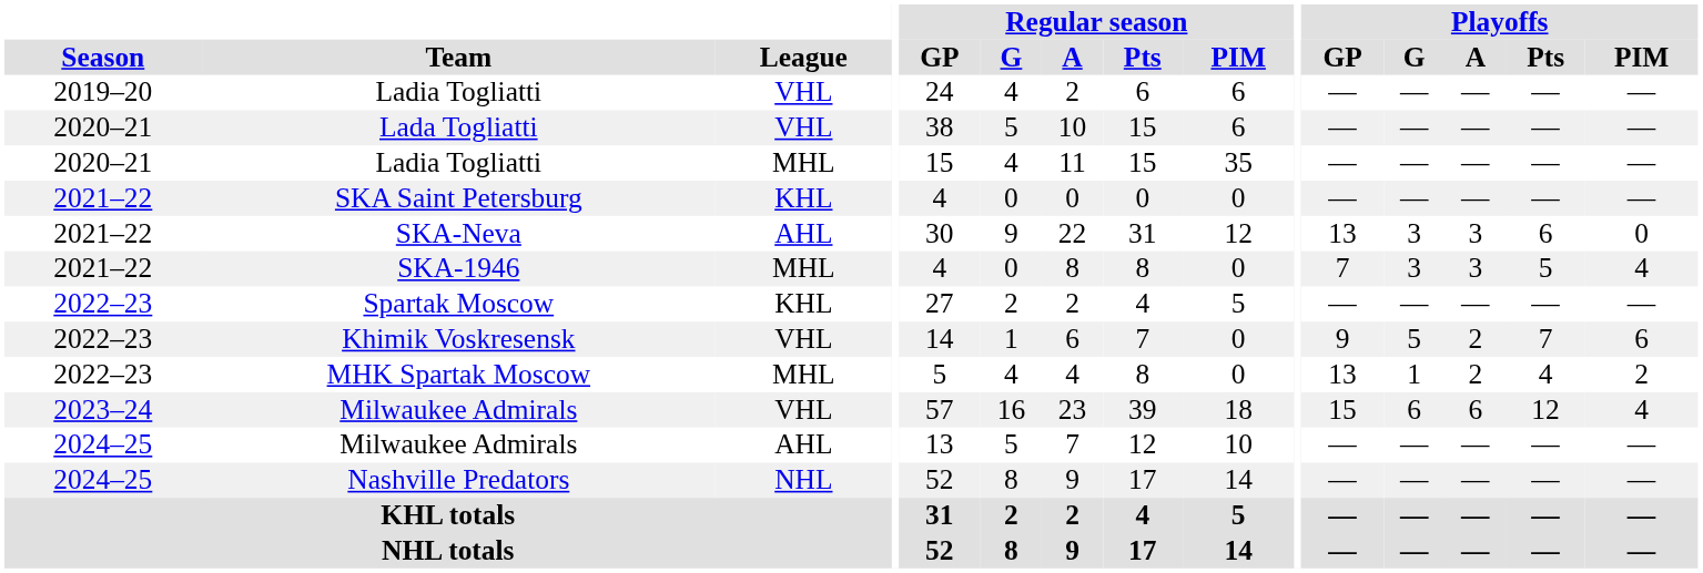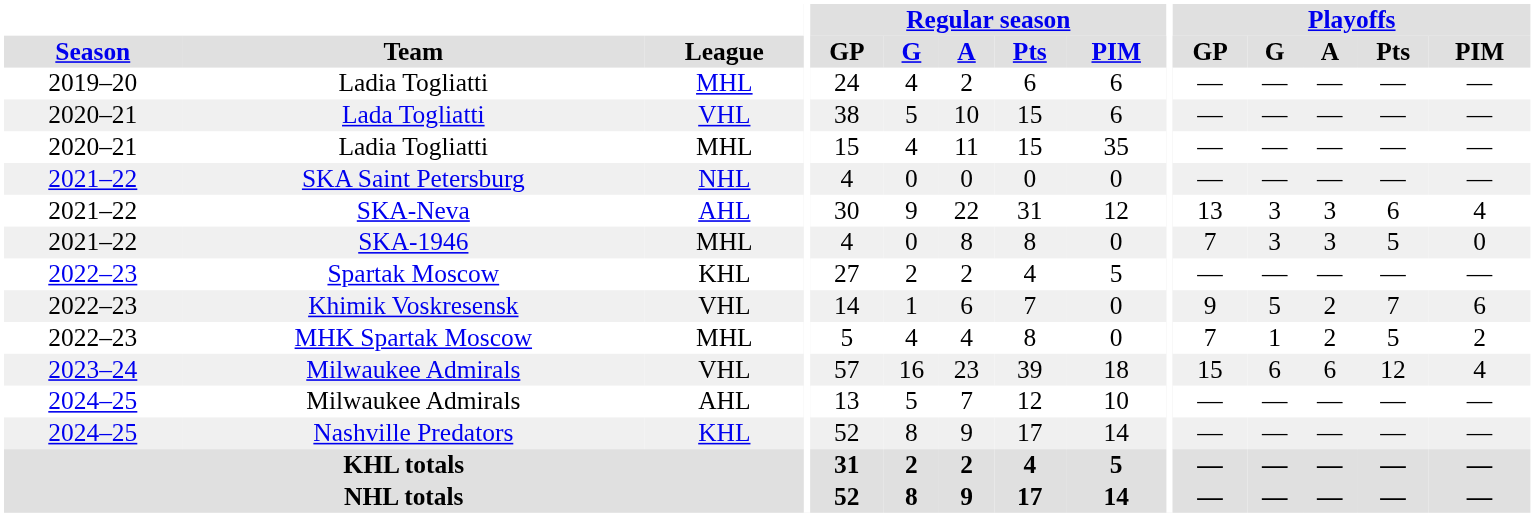 <table border="0" cellpadding="1" cellspacing="0" style="text-align:center; width:60em">
 <tr bgcolor="#e0e0e0">
 <th colspan="3" bgcolor="#ffffff"></th>
 <th rowspan="100" bgcolor="#ffffff"></th>
 <th colspan="5"><a href='#'>Regular season</a></th>
 <th rowspan="100" bgcolor="#ffffff"></th>
 <th colspan="5"><a href='#'>Playoffs</a></th>
 </tr>
 <tr bgcolor="#e0e0e0">
 <th><a href='#'>Season</a></th>
 <th>Team</th>
 <th>League</th>
 <th>GP</th>
 <th><a href='#'>G</a></th>
 <th><a href='#'>A</a></th>
 <th><a href='#'>Pts</a></th>
 <th><a href='#'>PIM</a></th>
 <th>GP</th>
 <th>G</th>
 <th>A</th>
 <th>Pts</th>
 <th>PIM</th>
 </tr>
 <tr>
 <td>2019–20</td>
 <td>Ladia Togliatti</td>
-<td><a href='#'>VHL</a></td>
+<td><a href='#'>MHL</a></td>
 <td>24</td>
 <td>4</td>
 <td>2</td>
 <td>6</td>
 <td>6</td>
 <td>—</td>
 <td>—</td>
 <td>—</td>
 <td>—</td>
 <td>—</td>
 </tr>
 <tr bgcolor="#f0f0f0">
 <td 2020–21 VHL season>2020–21</td>
 <td><a href='#'>Lada Togliatti</a></td>
 <td><a href='#'>VHL</a></td>
 <td>38</td>
 <td>5</td>
 <td>10</td>
 <td>15</td>
 <td>6</td>
 <td>—</td>
 <td>—</td>
 <td>—</td>
 <td>—</td>
 <td>—</td>
 </tr>
 <tr>
 <td>2020–21</td>
 <td>Ladia Togliatti</td>
 <td>MHL</td>
 <td>15</td>
 <td>4</td>
 <td>11</td>
 <td>15</td>
 <td>35</td>
 <td>—</td>
 <td>—</td>
 <td>—</td>
 <td>—</td>
 <td>—</td>
 </tr>
 <tr bgcolor="#f0f0f0">
 <td><a href='#'>2021–22</a></td>
 <td><a href='#'>SKA Saint Petersburg</a></td>
-<td><a href='#'>KHL</a></td>
+<td><a href='#'>NHL</a></td>
 <td>4</td>
 <td>0</td>
 <td>0</td>
 <td>0</td>
 <td>0</td>
 <td>—</td>
 <td>—</td>
 <td>—</td>
 <td>—</td>
 <td>—</td>
 </tr>
 <tr>
 <td 2021–22 VHL season>2021–22</td>
 <td><a href='#'>SKA-Neva</a></td>
 <td><a href='#'>AHL</a></td>
 <td>30</td>
 <td>9</td>
 <td>22</td>
 <td>31</td>
 <td>12</td>
 <td>13</td>
 <td>3</td>
 <td>3</td>
 <td>6</td>
-<td>0</td>
+<td>4</td>
 </tr>
 <tr bgcolor="#f0f0f0">
 <td>2021–22</td>
 <td><a href='#'>SKA-1946</a></td>
 <td>MHL</td>
 <td>4</td>
 <td>0</td>
 <td>8</td>
 <td>8</td>
 <td>0</td>
 <td>7</td>
 <td>3</td>
 <td>3</td>
 <td>5</td>
-<td>4</td>
+<td>0</td>
 </tr>
 <tr>
 <td><a href='#'>2022–23</a></td>
 <td><a href='#'>Spartak Moscow</a></td>
 <td>KHL</td>
 <td>27</td>
 <td>2</td>
 <td>2</td>
 <td>4</td>
 <td>5</td>
 <td>—</td>
 <td>—</td>
 <td>—</td>
 <td>—</td>
 <td>—</td>
 </tr>
 <tr bgcolor="#f0f0f0">
 <td 2022–23 VHL season>2022–23</td>
 <td><a href='#'>Khimik Voskresensk</a></td>
 <td>VHL</td>
 <td>14</td>
 <td>1</td>
 <td>6</td>
 <td>7</td>
 <td>0</td>
 <td>9</td>
 <td>5</td>
 <td>2</td>
 <td>7</td>
 <td>6</td>
 </tr>
 <tr>
 <td>2022–23</td>
 <td><a href='#'>MHK Spartak Moscow</a></td>
 <td>MHL</td>
 <td>5</td>
 <td>4</td>
 <td>4</td>
 <td>8</td>
 <td>0</td>
-<td>13</td>
+<td>7</td>
 <td>1</td>
 <td>2</td>
-<td>4</td>
+<td>5</td>
 <td>2</td>
 </tr>
 <tr bgcolor="#f0f0f0">
 <td><a href='#'>2023–24</a></td>
 <td><a href='#'>Milwaukee Admirals</a></td>
 <td>VHL</td>
 <td>57</td>
 <td>16</td>
 <td>23</td>
 <td>39</td>
 <td>18</td>
 <td>15</td>
 <td>6</td>
 <td>6</td>
 <td>12</td>
 <td>4</td>
 </tr>
 <tr>
 <td><a href='#'>2024–25</a></td>
 <td>Milwaukee Admirals</td>
 <td>AHL</td>
 <td>13</td>
 <td>5</td>
 <td>7</td>
 <td>12</td>
 <td>10</td>
 <td>—</td>
 <td>—</td>
 <td>—</td>
 <td>—</td>
 <td>—</td>
 </tr>
 <tr bgcolor="#f0f0f0">
 <td><a href='#'>2024–25</a></td>
 <td><a href='#'>Nashville Predators</a></td>
-<td><a href='#'>NHL</a></td>
+<td><a href='#'>KHL</a></td>
 <td>52</td>
 <td>8</td>
 <td>9</td>
 <td>17</td>
 <td>14</td>
 <td>—</td>
 <td>—</td>
 <td>—</td>
 <td>—</td>
 <td>—</td>
 </tr>
 <tr bgcolor="#e0e0e0">
 <th colspan="3">KHL totals</th>
 <th>31</th>
 <th>2</th>
 <th>2</th>
 <th>4</th>
 <th>5</th>
 <th>—</th>
 <th>—</th>
 <th>—</th>
 <th>—</th>
 <th>—</th>
 </tr>
 <tr bgcolor="#e0e0e0">
 <th colspan="3">NHL totals</th>
 <th>52</th>
 <th>8</th>
 <th>9</th>
 <th>17</th>
 <th>14</th>
 <th>—</th>
 <th>—</th>
 <th>—</th>
 <th>—</th>
 <th>—</th>
 </tr>
 </table>
